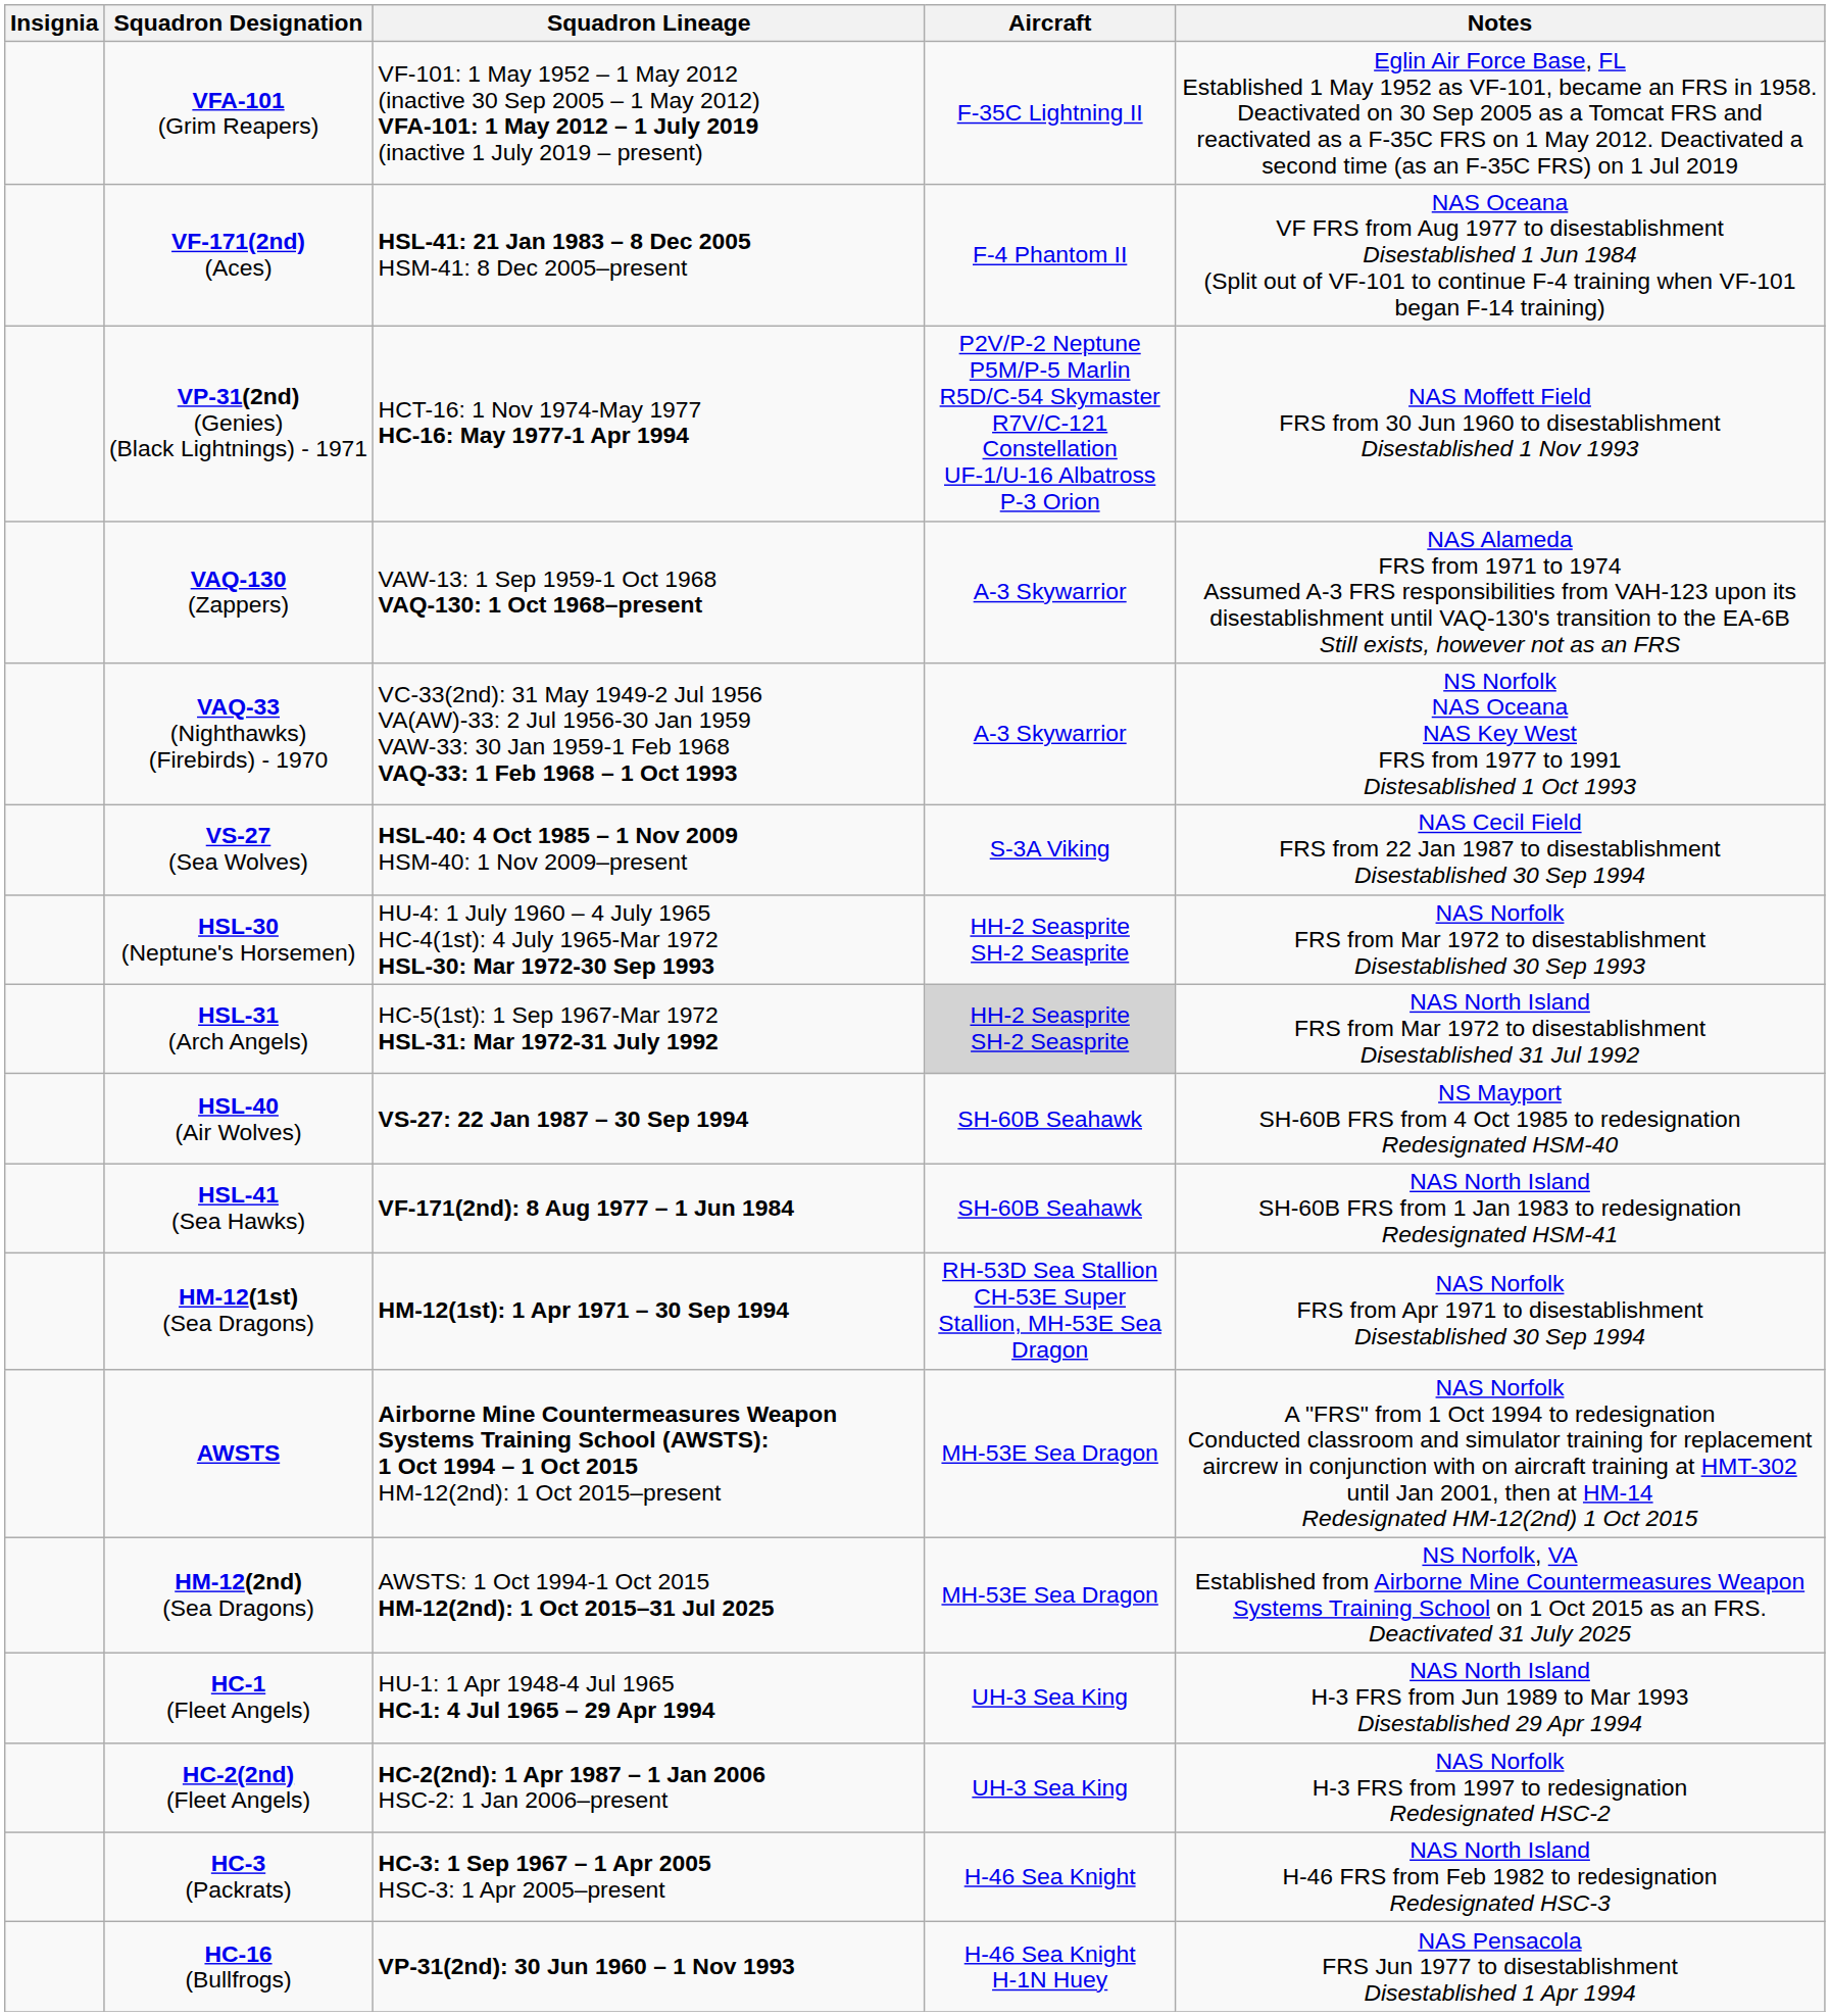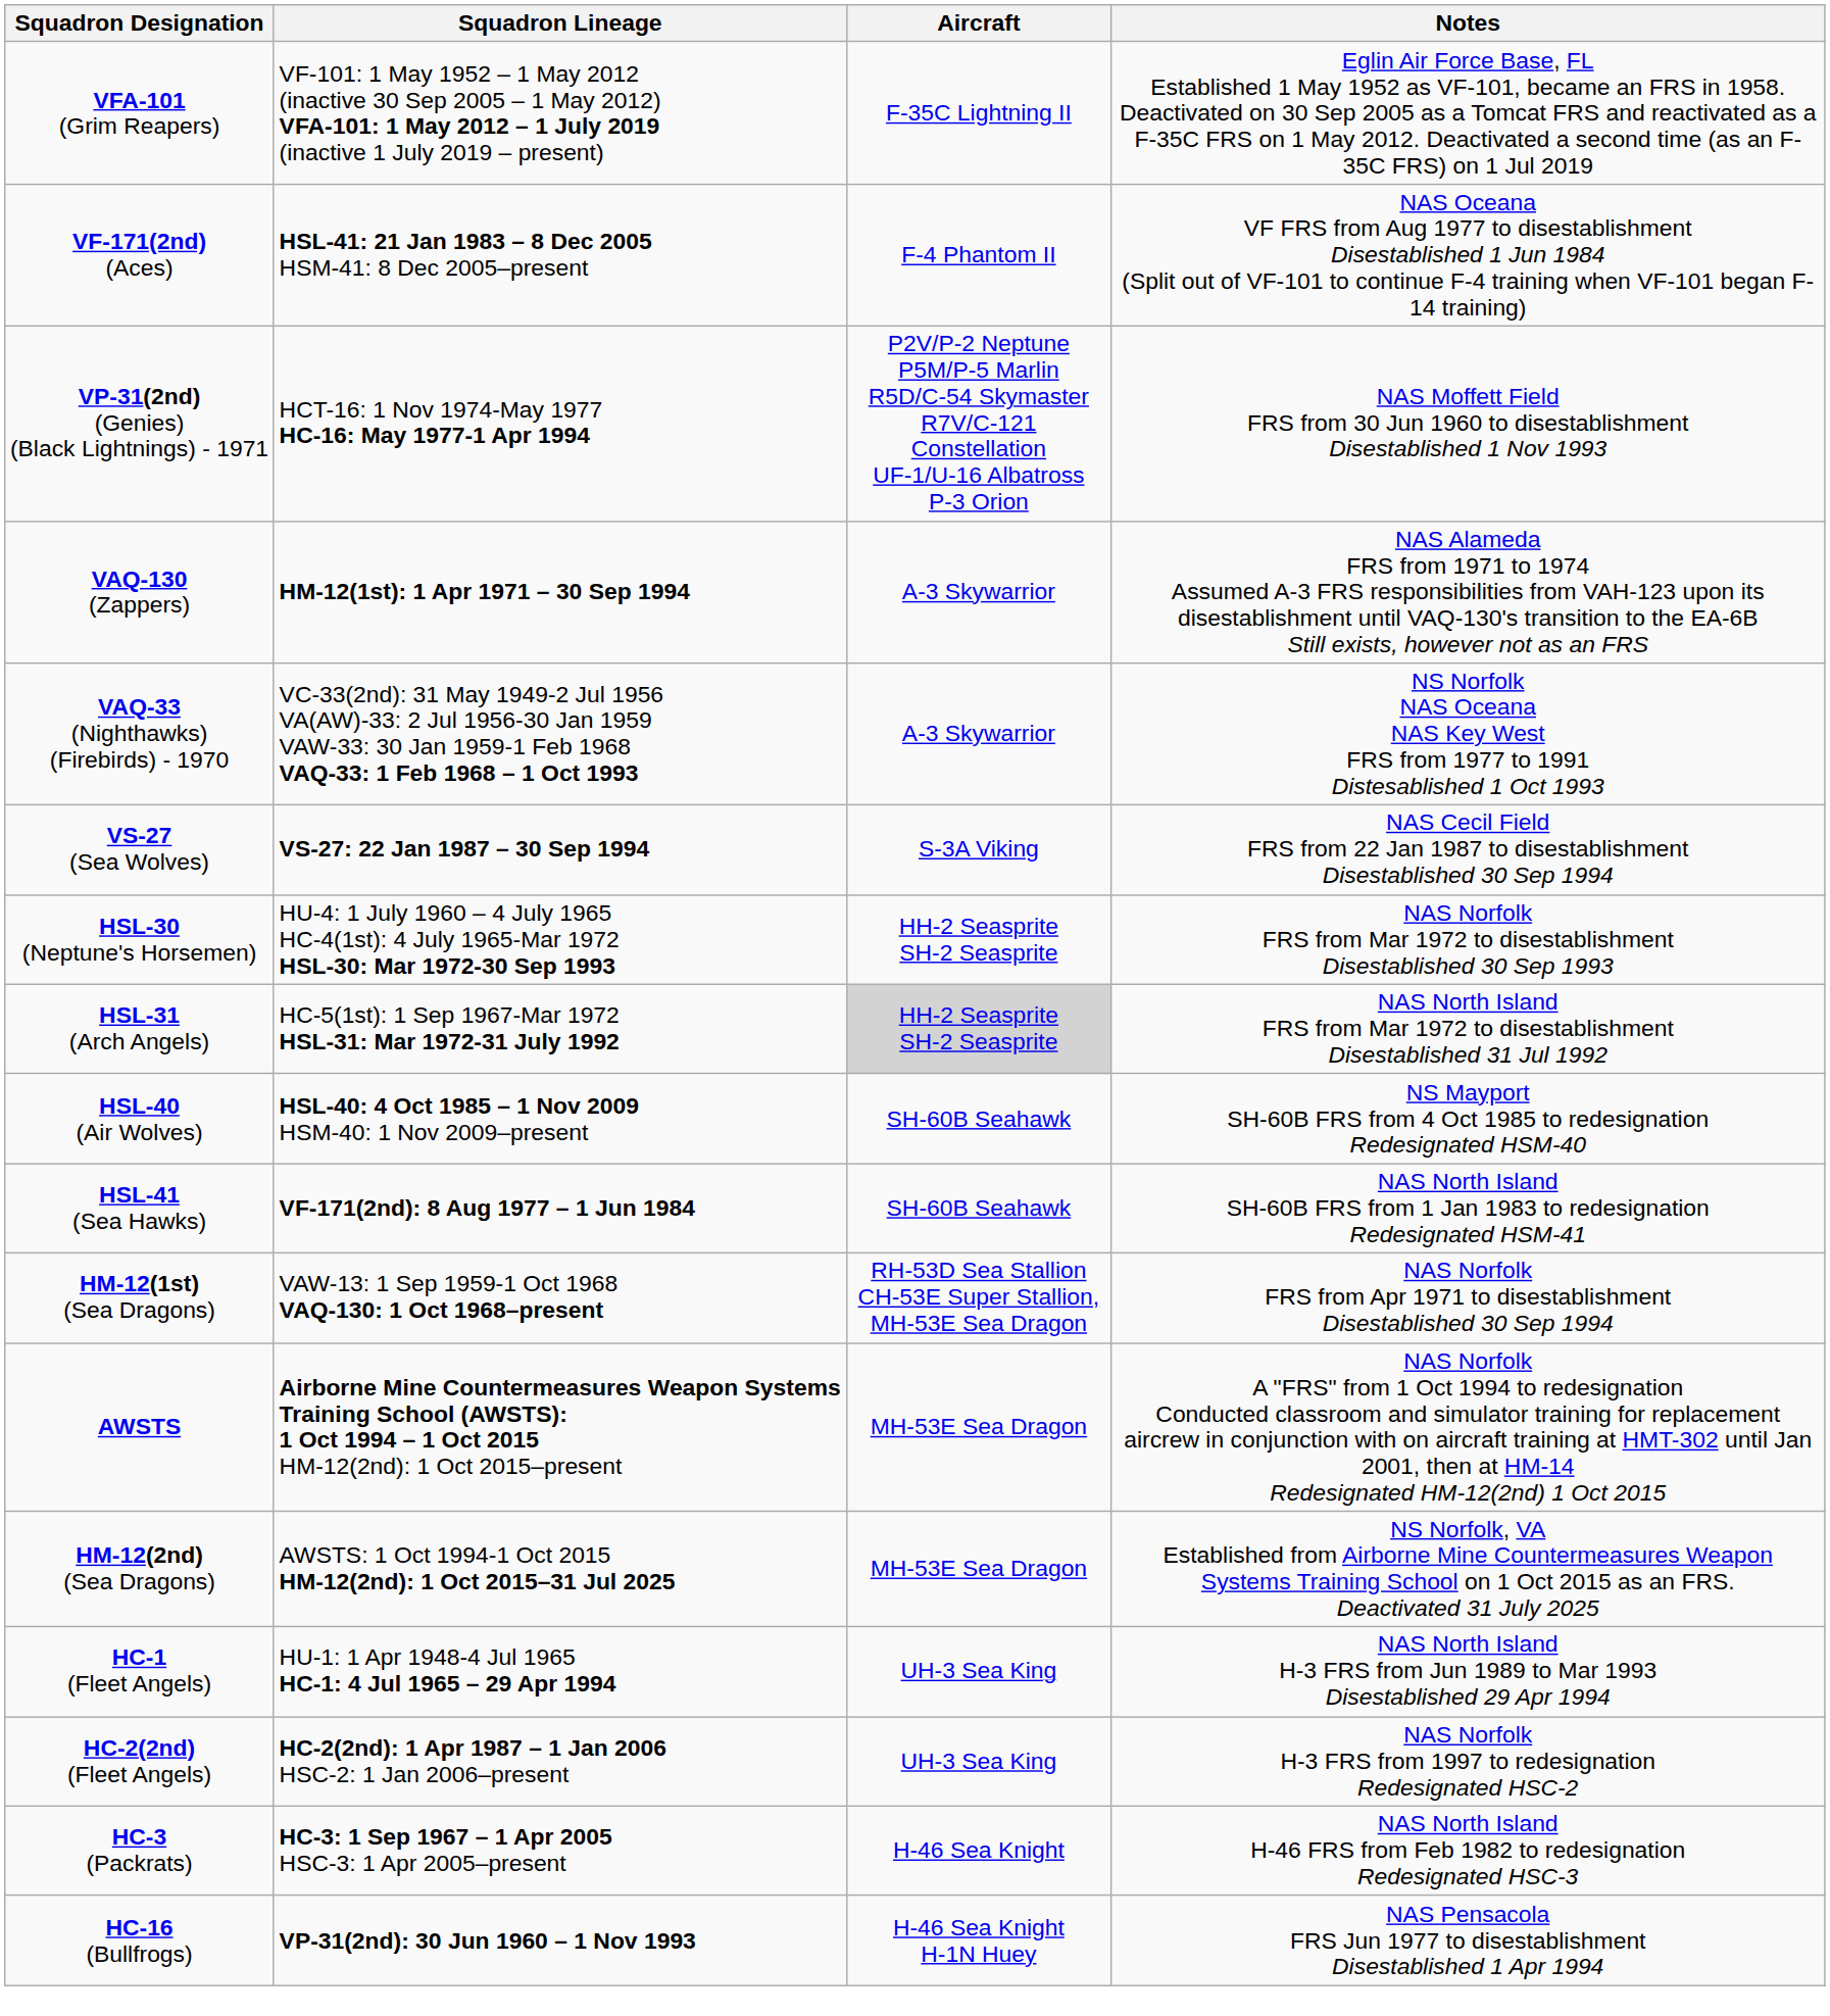 <table class="wikitable">
 <tr>
-<th><strong>Insignia</strong></th>
 <th><strong>Squadron Designation</strong></th>
 <th><strong>Squadron Lineage</strong></th>
 <th><strong>Aircraft</strong></th>
 <th><strong>Notes</strong></th>
 </tr>
 <tr>
-<td></td>
 <td style="text-align: center;"><strong><a href='#'>VFA-101</a></strong><br>(Grim Reapers)</td>
 <td style="white-space: nowrap;">VF-101: 1 May 1952 – 1 May 2012<br>(inactive 30 Sep 2005 – 1 May 2012)<br><strong>VFA-101: 1 May 2012 – 1 July 2019</strong><br>(inactive 1 July 2019 – present)</td>
 <td style="text-align: center;"><a href='#'>F-35C Lightning II</a></td>
 <td style="text-align: center;"><a href='#'>Eglin Air Force Base</a>, <a href='#'>FL</a><br>Established 1 May 1952 as VF-101, became an FRS in 1958.<br>Deactivated on 30 Sep 2005 as a Tomcat FRS and reactivated as a F-35C FRS on 1 May 2012. Deactivated a second time (as an F-35C FRS) on 1 Jul 2019</td>
 </tr>
 <tr>
-<td></td>
 <td style="text-align: center;"><strong><a href='#'>VF-171(2nd)</a></strong><br>(Aces)</td>
 <td><strong>HSL-41: 21 Jan 1983 – 8 Dec 2005</strong><br>HSM-41: 8 Dec 2005–present</td>
 <td style="text-align: center;"><a href='#'>F-4 Phantom II</a></td>
 <td style="text-align: center;"><a href='#'>NAS Oceana</a><br>VF FRS from Aug 1977 to disestablishment<br><em>Disestablished 1 Jun 1984</em><br>(Split out of VF-101 to continue F-4 training when VF-101 began F-14 training)</td>
 </tr>
 <tr>
-<td></td>
 <td style="white-space: nowrap; text-align: center;"><strong><a href='#'>VP-31</a>(2nd)</strong><br>(Genies)<br>(Black Lightnings) - 1971</td>
 <td>HCT-16: 1 Nov 1974-May 1977<br><strong>HC-16: May 1977-1 Apr 1994</strong></td>
 <td style="text-align: center;"><a href='#'>P2V/P-2 Neptune</a><br><a href='#'>P5M/P-5 Marlin</a><br><a href='#'>R5D/C-54 Skymaster</a><br><a href='#'>R7V/C-121 Constellation</a><br><a href='#'>UF-1/U-16 Albatross</a><br><a href='#'>P-3 Orion</a></td>
 <td style="text-align: center;"><a href='#'>NAS Moffett Field</a><br>FRS from 30 Jun 1960 to disestablishment<br><em>Disestablished 1 Nov 1993</em></td>
 </tr>
 <tr>
-<td></td>
 <td style="text-align: center;"><strong><a href='#'>VAQ-130</a></strong><br>(Zappers)</td>
-<td>VAW-13: 1 Sep 1959-1 Oct 1968<br><strong>VAQ-130: 1 Oct 1968–present</strong></td>
+<td><strong>HM-12(1st): 1 Apr 1971 – 30 Sep 1994</strong></td>
 <td style="text-align: center;"><a href='#'>A-3 Skywarrior</a></td>
 <td style="text-align: center;"><a href='#'>NAS Alameda</a><br>FRS from 1971 to 1974<br>Assumed A-3 FRS responsibilities from VAH-123 upon its disestablishment until VAQ-130's transition to the EA-6B<br><em>Still exists, however not as an FRS</em></td>
 </tr>
 <tr>
-<td></td>
 <td style="text-align: center;"><strong><a href='#'>VAQ-33</a></strong><br>(Nighthawks)<br>(Firebirds) - 1970</td>
 <td>VC-33(2nd): 31 May 1949-2 Jul 1956<br>VA(AW)-33: 2 Jul 1956-30 Jan 1959<br>VAW-33: 30 Jan 1959-1 Feb 1968<br><strong>VAQ-33: 1 Feb 1968 – 1 Oct 1993</strong></td>
 <td style="text-align: center;"><a href='#'>A-3 Skywarrior</a></td>
 <td style="text-align: center;"><a href='#'>NS Norfolk</a><br><a href='#'>NAS Oceana</a><br><a href='#'>NAS Key West</a><br>FRS from 1977 to 1991<br><em>Distesablished 1 Oct 1993</em></td>
 </tr>
 <tr>
-<td></td>
 <td style="text-align: center;"><strong><a href='#'>VS-27</a></strong><br>(Sea Wolves)</td>
-<td><strong>HSL-40: 4 Oct 1985 – 1 Nov 2009</strong><br>HSM-40: 1 Nov 2009–present</td>
+<td><strong>VS-27: 22 Jan 1987 – 30 Sep 1994</strong></td>
 <td style="text-align: center;"><a href='#'>S-3A Viking</a></td>
 <td style="text-align: center;"><a href='#'>NAS Cecil Field</a><br>FRS from 22 Jan 1987 to disestablishment<br><em>Disestablished 30 Sep 1994</em></td>
 </tr>
 <tr>
-<td></td>
 <td style="text-align: center;"><strong><a href='#'>HSL-30</a></strong><br>(Neptune's Horsemen)</td>
 <td style="white-space: nowrap;">HU-4: 1 July 1960 – 4 July 1965<br>HC-4(1st): 4 July 1965-Mar 1972<br><strong>HSL-30: Mar 1972-30 Sep 1993</strong></td>
 <td style="text-align: center;"><a href='#'>HH-2 Seasprite</a><br><a href='#'>SH-2 Seasprite</a></td>
 <td style="text-align: center;"><a href='#'>NAS Norfolk</a><br>FRS from Mar 1972 to disestablishment<br><em>Disestablished 30 Sep 1993</em></td>
 </tr>
 <tr>
-<td></td>
 <td style="text-align: center;"><strong><a href='#'>HSL-31</a></strong><br>(Arch Angels)</td>
 <td>HC-5(1st): 1 Sep 1967-Mar 1972<br><strong>HSL-31: Mar 1972-31 July 1992</strong></td>
 <td style="background: lightgrey; text-align: center;"><a href='#'>HH-2 Seasprite</a><br><a href='#'>SH-2 Seasprite</a></td>
 <td style="text-align: center;"><a href='#'>NAS North Island</a><br>FRS from Mar 1972 to disestablishment<br><em>Disestablished 31 Jul 1992</em></td>
 </tr>
 <tr>
-<td></td>
 <td style="text-align: center;"><strong><a href='#'>HSL-40</a></strong><br>(Air Wolves)</td>
-<td><strong>VS-27: 22 Jan 1987 – 30 Sep 1994</strong></td>
+<td><strong>HSL-40: 4 Oct 1985 – 1 Nov 2009</strong><br>HSM-40: 1 Nov 2009–present</td>
 <td style="text-align: center;"><a href='#'>SH-60B Seahawk</a></td>
 <td style="text-align: center;"><a href='#'>NS Mayport</a><br>SH-60B FRS from 4 Oct 1985 to redesignation<br><em>Redesignated HSM-40</em></td>
 </tr>
 <tr>
-<td></td>
 <td style="text-align: center;"><strong><a href='#'>HSL-41</a></strong><br>(Sea Hawks)</td>
 <td><strong>VF-171(2nd): 8 Aug 1977 – 1 Jun 1984</strong></td>
 <td style="text-align: center;"><a href='#'>SH-60B Seahawk</a></td>
 <td style="text-align: center;"><a href='#'>NAS North Island</a><br>SH-60B FRS from 1 Jan 1983 to redesignation<br><em>Redesignated HSM-41</em></td>
 </tr>
 <tr>
-<td></td>
 <td style="text-align: center;"><strong><a href='#'>HM-12</a>(1st)</strong><br>(Sea Dragons)</td>
-<td><strong>HM-12(1st): 1 Apr 1971 – 30 Sep 1994</strong></td>
+<td>VAW-13: 1 Sep 1959-1 Oct 1968<br><strong>VAQ-130: 1 Oct 1968–present</strong></td>
 <td style="text-align: center;"><a href='#'>RH-53D Sea Stallion</a><br><a href='#'>CH-53E Super Stallion, MH-53E Sea Dragon</a></td>
 <td style="text-align: center;"><a href='#'>NAS Norfolk</a><br>FRS from Apr 1971 to disestablishment<br><em>Disestablished 30 Sep 1994</em></td>
 </tr>
 <tr>
-<td></td>
 <td style="text-align: center;"><strong><a href='#'>AWSTS</a></strong></td>
 <td><strong>Airborne Mine Countermeasures Weapon Systems Training School (AWSTS):<br>1 Oct 1994 – 1 Oct 2015</strong><br>HM-12(2nd): 1 Oct 2015–present</td>
 <td style="text-align: center;"><a href='#'>MH-53E Sea Dragon</a></td>
 <td style="text-align: center;"><a href='#'>NAS Norfolk</a><br>A "FRS" from 1 Oct 1994 to redesignation<br>Conducted classroom and simulator training for replacement aircrew in conjunction with on aircraft training at <a href='#'>HMT-302</a> until Jan 2001, then at <a href='#'>HM-14</a><br><em>Redesignated HM-12(2nd) 1 Oct 2015</em></td>
 </tr>
 <tr>
-<td></td>
 <td style="text-align: center;"><strong><a href='#'>HM-12</a>(2nd)</strong> <br>(Sea Dragons)</td>
 <td style="white-space: nowrap;">AWSTS: 1 Oct 1994-1 Oct 2015<br><strong>HM-12(2nd): 1 Oct 2015–31 Jul 2025</strong></td>
 <td style="text-align: center;"><a href='#'>MH-53E Sea Dragon</a></td>
 <td style="text-align: center;"><a href='#'>NS Norfolk</a>, <a href='#'>VA</a><br>Established from <a href='#'>Airborne Mine Countermeasures Weapon Systems Training School</a> on 1 Oct 2015 as an FRS.<br><em>Deactivated 31 July 2025</em></td>
 </tr>
 <tr>
-<td></td>
 <td style="text-align: center;"><strong><a href='#'>HC-1</a></strong><br>(Fleet Angels)</td>
 <td>HU-1: 1 Apr 1948-4 Jul 1965<br><strong>HC-1: 4 Jul 1965 – 29 Apr 1994</strong></td>
 <td style="text-align: center;"><a href='#'>UH-3 Sea King</a></td>
 <td style="text-align: center;"><a href='#'>NAS North Island</a><br>H-3 FRS from Jun 1989 to Mar 1993<br><em>Disestablished 29 Apr 1994</em></td>
 </tr>
 <tr>
-<td></td>
 <td style="text-align: center;"><strong><a href='#'>HC-2(2nd)</a></strong><br>(Fleet Angels)</td>
 <td><strong>HC-2(2nd): 1 Apr 1987 – 1 Jan 2006</strong><br>HSC-2: 1 Jan 2006–present</td>
 <td style="text-align: center;"><a href='#'>UH-3 Sea King</a></td>
 <td style="text-align: center;"><a href='#'>NAS Norfolk</a><br>H-3 FRS from 1997 to redesignation<br><em>Redesignated HSC-2</em></td>
 </tr>
 <tr>
-<td></td>
 <td style="text-align: center;"><strong><a href='#'>HC-3</a></strong><br>(Packrats)</td>
 <td><strong>HC-3: 1 Sep 1967 – 1 Apr 2005</strong><br>HSC-3: 1 Apr 2005–present</td>
 <td style="text-align: center;"><a href='#'>H-46 Sea Knight</a></td>
 <td style="text-align: center;"><a href='#'>NAS North Island</a><br>H-46 FRS from Feb 1982 to redesignation<br><em>Redesignated HSC-3</em></td>
 </tr>
 <tr>
-<td></td>
 <td style="text-align: center;"><strong><a href='#'>HC-16</a></strong><br>(Bullfrogs)</td>
 <td><strong>VP-31(2nd): 30 Jun 1960 – 1 Nov 1993</strong></td>
 <td style="text-align: center;"><a href='#'>H-46 Sea Knight</a><br><a href='#'>H-1N Huey</a></td>
 <td style="text-align: center;"><a href='#'>NAS Pensacola</a><br> FRS Jun 1977 to disestablishment<br><em>Disestablished 1 Apr 1994</em></td>
 </tr>
 </table>
